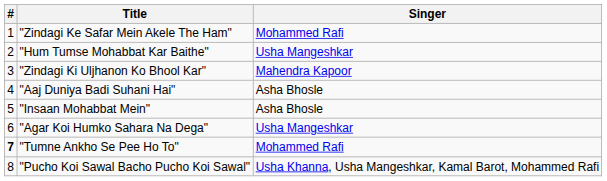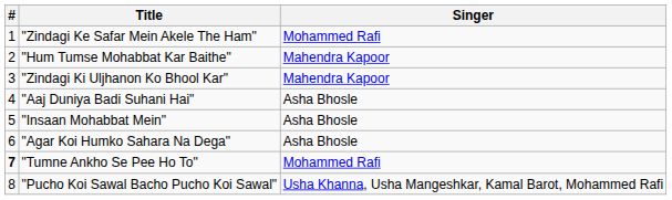 <table class="wikitable" style="font-size:95%;">
 <tr>
 <th>#</th>
 <th>Title</th>
 <th>Singer</th>
 </tr>
 <tr>
 <td>1</td>
 <td>"Zindagi Ke Safar Mein Akele The Ham"</td>
 <td><a href='#'>Mohammed Rafi</a></td>
 </tr>
 <tr>
 <td>2</td>
 <td>"Hum Tumse Mohabbat Kar Baithe"</td>
-<td><a href='#'>Usha Mangeshkar</a></td>
+<td><a href='#'>Mahendra Kapoor</a></td>
 </tr>
 <tr>
 <td>3</td>
 <td>"Zindagi Ki Uljhanon Ko Bhool Kar"</td>
 <td><a href='#'>Mahendra Kapoor</a></td>
 </tr>
 <tr>
 <td>4</td>
 <td>"Aaj Duniya Badi Suhani Hai"</td>
 <td>Asha Bhosle</td>
 </tr>
 <tr>
 <td>5</td>
 <td>"Insaan Mohabbat Mein"</td>
 <td>Asha Bhosle</td>
 </tr>
 <tr>
 <td>6</td>
 <td>"Agar Koi Humko Sahara Na Dega"</td>
-<td><a href='#'>Usha Mangeshkar</a></td>
+<td>Asha Bhosle</td>
 </tr>
 <tr>
 <td><strong>7</strong></td>
 <td>"Tumne Ankho Se Pee Ho To"</td>
 <td><a href='#'>Mohammed Rafi</a></td>
 </tr>
 <tr>
 <td>8</td>
 <td>"Pucho Koi Sawal Bacho Pucho Koi Sawal"</td>
 <td><a href='#'>Usha Khanna</a>, Usha Mangeshkar, Kamal Barot, Mohammed Rafi</td>
 </tr>
 </table>
